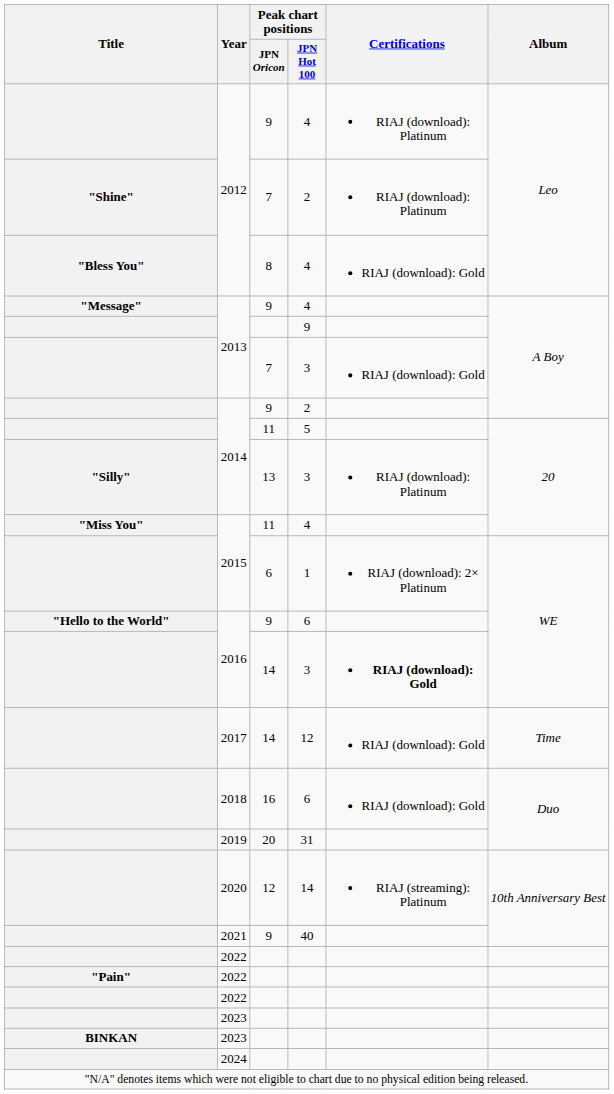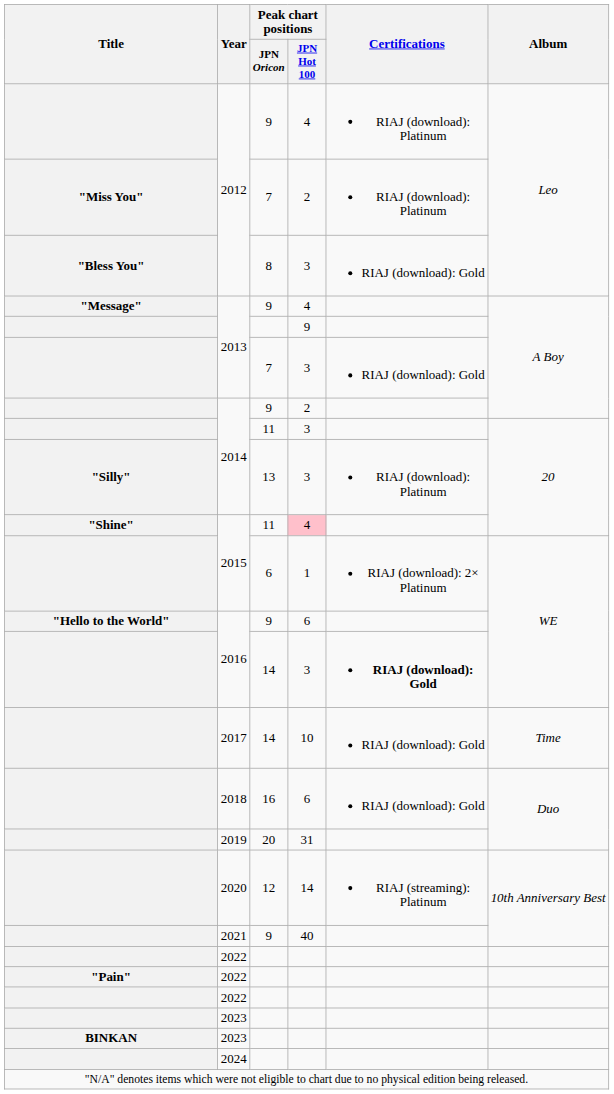 <table class="wikitable plainrowheaders" style="text-align:center;">
 <tr>
 <th scope="col" rowspan="2" style="width:16em;">Title</th>
 <th scope="col" rowspan="2">Year</th>
 <th scope="col" colspan="2">Peak chart positions</th>
 <th scope="col" rowspan="2" style="width:12em;"><a href='#'>Certifications</a></th>
 <th scope="col" rowspan="2">Album</th>
 </tr>
 <tr>
 <th style="width:3em;font-size:85%">JPN <em>Oricon</em><br></th>
 <th style="width:3em;font-size:85%"><a href='#'>JPN Hot 100</a><br></th>
 </tr>
 <tr>
 <th scope="row"></th>
 <td rowspan="3">2012</td>
 <td>9</td>
 <td>4</td>
 <td><br><ul><li>RIAJ <span>(download)</span>: Platinum</li></ul></td>
 <td rowspan=3><em>Leo</em></td>
 </tr>
 <tr>
-<th scope="row">"Shine"</th>
+<th scope="row">"Miss You"</th>
 <td>7</td>
 <td>2</td>
 <td><br><ul><li>RIAJ <span>(download)</span>: Platinum</li></ul></td>
 </tr>
 <tr>
 <th scope="row">"Bless You"</th>
 <td>8</td>
-<td>4</td>
+<td>3</td>
 <td><br><ul><li>RIAJ <span>(download)</span>: Gold</li></ul></td>
 </tr>
 <tr>
 <th scope="row">"Message"</th>
 <td rowspan="3">2013</td>
 <td>9</td>
 <td>4</td>
 <td></td>
 <td rowspan=4><em>A Boy</em></td>
 </tr>
 <tr>
 <th scope="row"></th>
 <td></td>
 <td>9</td>
 <td></td>
 </tr>
 <tr>
 <th scope="row"></th>
 <td>7</td>
 <td>3</td>
 <td><br><ul><li>RIAJ <span>(download)</span>: Gold</li></ul></td>
 </tr>
 <tr>
 <th scope="row"></th>
 <td rowspan="3">2014</td>
 <td>9</td>
 <td>2</td>
 <td></td>
 </tr>
 <tr>
 <th scope="row"></th>
 <td>11</td>
-<td>5</td>
+<td>3</td>
 <td></td>
 <td rowspan=3><em>20</em></td>
 </tr>
 <tr>
 <th scope="row">"Silly"</th>
 <td>13</td>
 <td>3</td>
 <td><br><ul><li>RIAJ <span>(download)</span>: Platinum</li></ul></td>
 </tr>
 <tr>
-<th scope="row">"Miss You"</th>
+<th scope="row">"Shine"</th>
 <td rowspan="2">2015</td>
 <td>11</td>
-<td>4</td>
+<td style="background: pink;">4</td>
 <td></td>
 </tr>
 <tr>
 <th scope="row"></th>
 <td>6</td>
 <td>1</td>
 <td><br><ul><li>RIAJ <span>(download)</span>: 2× Platinum</li></ul></td>
 <td rowspan=3><em>WE</em></td>
 </tr>
 <tr>
 <th scope="row">"Hello to the World"</th>
 <td rowspan="2">2016</td>
 <td>9</td>
 <td>6</td>
 <td></td>
 </tr>
 <tr>
 <th scope="row"></th>
 <td>14</td>
 <td>3</td>
 <td><strong><br><ul><li>RIAJ <span>(download)</span>: Gold</li></ul></strong></td>
 </tr>
 <tr>
 <th scope="row"></th>
 <td rowspan="1">2017</td>
 <td>14</td>
-<td>12</td>
+<td>10</td>
 <td><br><ul><li>RIAJ <span>(download)</span>: Gold</li></ul></td>
 <td rowspan="1"><em>Time</em></td>
 </tr>
 <tr>
 <th scope="row"></th>
 <td rowspan="1">2018</td>
 <td>16</td>
 <td>6</td>
 <td><br><ul><li>RIAJ <span>(download)</span>: Gold</li></ul></td>
 <td rowspan="2"><em>Duo</em></td>
 </tr>
 <tr>
 <th scope="row"></th>
 <td>2019</td>
 <td>20</td>
 <td>31</td>
 <td></td>
 </tr>
 <tr>
 <th scope="row"></th>
 <td>2020</td>
 <td>12</td>
 <td>14</td>
 <td><br><ul><li>RIAJ <span>(streaming)</span>: Platinum</li></ul></td>
 <td rowspan="2"><em>10th Anniversary Best</em></td>
 </tr>
 <tr>
 <th scope="row"></th>
 <td>2021</td>
 <td>9</td>
 <td>40</td>
 <td></td>
 </tr>
 <tr>
 <th scope="row"></th>
 <td>2022</td>
 <td></td>
 <td></td>
 <td></td>
 <td></td>
 </tr>
 <tr>
 <th scope="row">"Pain"</th>
 <td>2022</td>
 <td></td>
 <td></td>
 <td></td>
 <td></td>
 </tr>
 <tr>
 <th scope="row"></th>
 <td>2022</td>
 <td></td>
 <td></td>
 <td></td>
 <td></td>
 </tr>
 <tr>
 <th scope="row"></th>
 <td>2023</td>
 <td></td>
 <td></td>
 <td></td>
 <td></td>
 </tr>
 <tr>
 <th scope="row">BINKAN</th>
 <td>2023</td>
 <td></td>
 <td></td>
 <td></td>
 <td></td>
 </tr>
 <tr>
 <th scope="row"></th>
 <td>2024</td>
 <td></td>
 <td></td>
 <td></td>
 <td></td>
 </tr>
 <tr>
 <td colspan="11" align="center" style="font-size:90%;">"N/A" denotes items which were not eligible to chart due to no physical edition being released.</td>
 </tr>
 </table>
